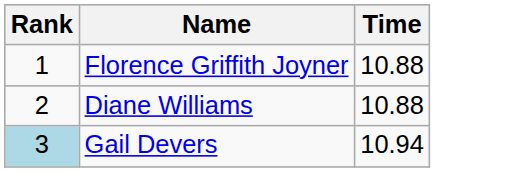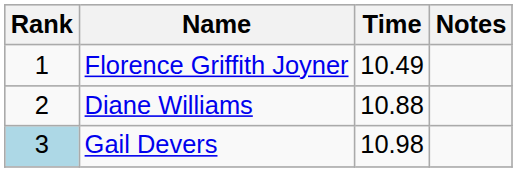 <table class="wikitable sortable" style="text-align:center">
 <tr>
 <th>Rank</th>
 <th>Name</th>
 <th>Time</th>
+<th>Notes</th>
 </tr>
 <tr>
 <td>1</td>
 <td align=left><a href='#'>Florence Griffith Joyner</a></td>
-<td>10.88</td>
+<td>10.49</td>
+<td><strong></strong></td>
 </tr>
 <tr>
 <td>2</td>
 <td align=left><a href='#'>Diane Williams</a></td>
 <td>10.88</td>
+<td></td>
 </tr>
 <tr>
 <td style="background: lightblue;">3</td>
 <td align=left><a href='#'>Gail Devers</a></td>
-<td>10.94</td>
+<td>10.98</td>
+<td></td>
 </tr>
 </table>
